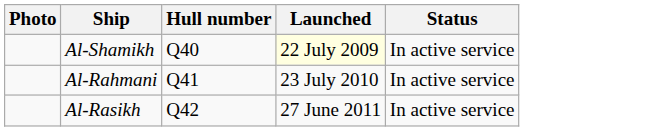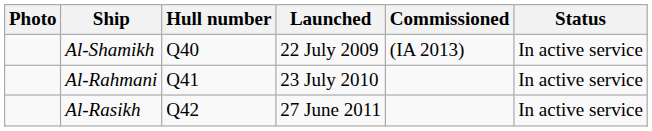 <table class="wikitable">
 <tr>
 <th>Photo</th>
 <th>Ship</th>
 <th>Hull number</th>
 <th>Launched</th>
+<th>Commissioned</th>
 <th>Status</th>
 </tr>
 <tr>
 <td></td>
 <td><em>Al-Shamikh</em></td>
 <td>Q40</td>
-<td style="background: lightyellow;">22 July 2009</td>
+<td>22 July 2009</td>
+<td>(IA 2013)</td>
 <td>In active service</td>
 </tr>
 <tr>
 <td></td>
 <td><em>Al-Rahmani</em></td>
 <td>Q41</td>
 <td>23 July 2010</td>
+<td></td>
 <td>In active service</td>
 </tr>
 <tr>
 <td></td>
 <td><em>Al-Rasikh</em></td>
 <td>Q42</td>
 <td>27 June 2011</td>
+<td></td>
 <td>In active service</td>
 </tr>
 </table>
